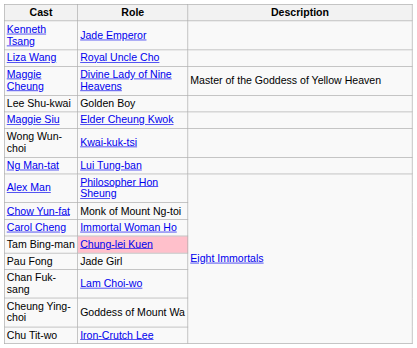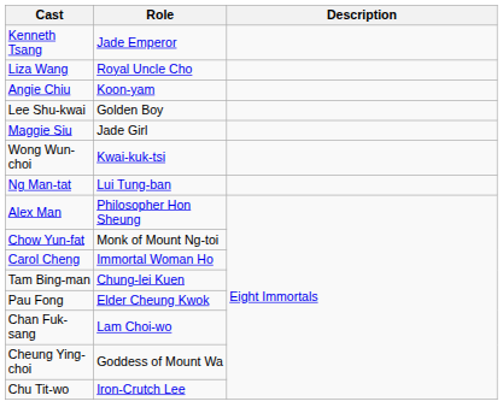 <table class="wikitable" width="70%">
 <tr>
 <th style="width:18%">Cast</th>
 <th style="width:27%">Role</th>
 <th style="width:55%">Description</th>
 </tr>
 <tr>
 <td><a href='#'>Kenneth Tsang</a></td>
 <td><a href='#'>Jade Emperor</a></td>
 <td></td>
 </tr>
 <tr>
 <td><a href='#'>Liza Wang</a></td>
 <td><a href='#'>Royal Uncle Cho</a></td>
 <td></td>
 </tr>
 <tr>
-<td><a href='#'>Maggie Cheung</a></td>
-<td><a href='#'>Divine Lady of Nine Heavens</a></td>
-<td>Master of the Goddess of Yellow Heaven</td>
+<td><a href='#'>Angie Chiu</a></td>
+<td><a href='#'>Koon-yam</a></td>
+<td></td>
 </tr>
 <tr>
 <td>Lee Shu-kwai</td>
 <td>Golden Boy</td>
 <td></td>
 </tr>
 <tr>
 <td><a href='#'>Maggie Siu</a></td>
-<td><a href='#'>Elder Cheung Kwok</a></td>
+<td>Jade Girl</td>
 <td></td>
 </tr>
 <tr>
 <td>Wong Wun-choi</td>
 <td><a href='#'>Kwai-kuk-tsi</a></td>
 <td></td>
 </tr>
 <tr>
 <td><a href='#'>Ng Man-tat</a></td>
 <td><a href='#'>Lui Tung-ban</a></td>
 <td></td>
 </tr>
 <tr>
 <td><a href='#'>Alex Man</a></td>
 <td><a href='#'>Philosopher Hon Sheung</a></td>
 <td rowspan=8><a href='#'>Eight Immortals</a></td>
 </tr>
 <tr>
 <td><a href='#'>Chow Yun-fat</a></td>
 <td>Monk of Mount Ng-toi</td>
 </tr>
 <tr>
 <td><a href='#'>Carol Cheng</a></td>
 <td><a href='#'>Immortal Woman Ho</a></td>
 </tr>
 <tr>
 <td>Tam Bing-man</td>
-<td style="background: pink;"><a href='#'>Chung-lei Kuen</a></td>
+<td><a href='#'>Chung-lei Kuen</a></td>
 </tr>
 <tr>
 <td>Pau Fong</td>
-<td>Jade Girl</td>
+<td><a href='#'>Elder Cheung Kwok</a></td>
 </tr>
 <tr>
 <td>Chan Fuk-sang</td>
 <td><a href='#'>Lam Choi-wo</a></td>
 </tr>
 <tr>
 <td>Cheung Ying-choi</td>
 <td>Goddess of Mount Wa</td>
 </tr>
 <tr>
 <td>Chu Tit-wo</td>
 <td><a href='#'>Iron-Crutch Lee</a></td>
 </tr>
 </table>
